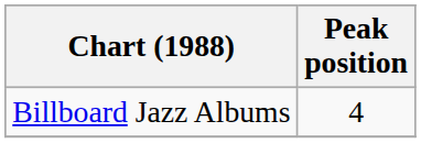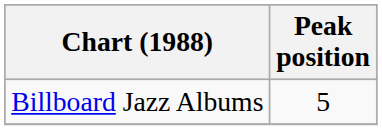 <table class="wikitable">
 <tr>
 <th>Chart (1988)</th>
 <th>Peak<br>position</th>
 </tr>
 <tr>
 <td><a href='#'>Billboard</a> Jazz Albums</td>
-<td align=center>4</td>
+<td align=center>5</td>
 </tr>
 <tr>
 </tr>
 </table>
